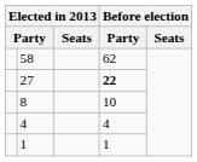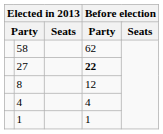 <table class="wikitable">
 <tr>
 <th colspan=3>Elected in 2013</th>
 <th colspan=3>Before election</th>
 </tr>
 <tr>
 <th colspan=2>Party</th>
 <th>Seats</th>
 <th colspan=2>Party</th>
 <th>Seats</th>
 </tr>
 <tr>
 <td></td>
 <td>58</td>
 <td></td>
 <td>62</td>
 </tr>
 <tr>
 <td></td>
 <td>27</td>
 <td></td>
 <td><strong>22</strong></td>
 </tr>
 <tr>
 <td></td>
 <td>8</td>
 <td></td>
-<td>10</td>
+<td>12</td>
 </tr>
 <tr>
 <td></td>
 <td>4</td>
 <td></td>
 <td>4</td>
 </tr>
 <tr>
 <td></td>
 <td>1</td>
 <td></td>
 <td>1</td>
 </tr>
 </table>
